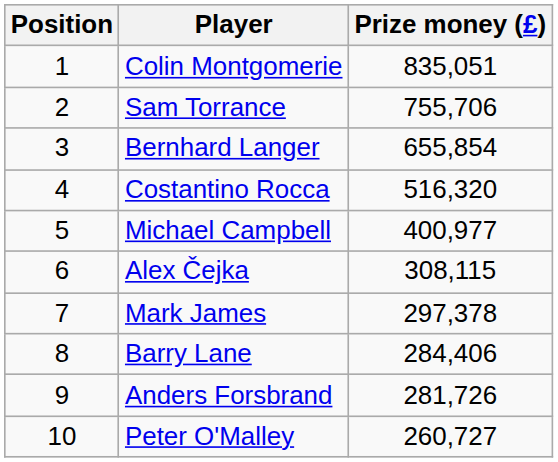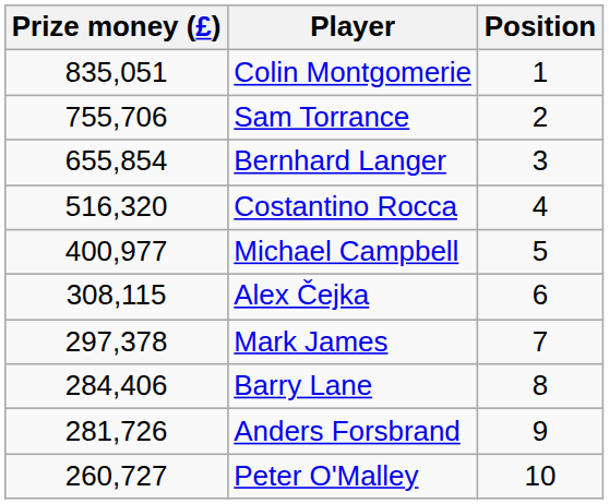 <table class="wikitable">
 <tr>
+<th>Prize money (<a href='#'>£</a>)</th>
+<th>Player</th>
 <th>Position</th>
-<th>Player</th>
-<th>Prize money (<a href='#'>£</a>)</th>
 </tr>
 <tr>
+<td align=center>835,051</td>
+<td> <a href='#'>Colin Montgomerie</a></td>
 <td align=center>1</td>
-<td> <a href='#'>Colin Montgomerie</a></td>
-<td align=center>835,051</td>
 </tr>
 <tr>
+<td align=center>755,706</td>
+<td> <a href='#'>Sam Torrance</a></td>
 <td align=center>2</td>
-<td> <a href='#'>Sam Torrance</a></td>
-<td align=center>755,706</td>
 </tr>
 <tr>
+<td align=center>655,854</td>
+<td> <a href='#'>Bernhard Langer</a></td>
 <td align=center>3</td>
-<td> <a href='#'>Bernhard Langer</a></td>
-<td align=center>655,854</td>
 </tr>
 <tr>
+<td align=center>516,320</td>
+<td> <a href='#'>Costantino Rocca</a></td>
 <td align=center>4</td>
-<td> <a href='#'>Costantino Rocca</a></td>
-<td align=center>516,320</td>
 </tr>
 <tr>
+<td align=center>400,977</td>
+<td> <a href='#'>Michael Campbell</a></td>
 <td align=center>5</td>
-<td> <a href='#'>Michael Campbell</a></td>
-<td align=center>400,977</td>
 </tr>
 <tr>
+<td align=center>308,115</td>
+<td> <a href='#'>Alex Čejka</a></td>
 <td align=center>6</td>
-<td> <a href='#'>Alex Čejka</a></td>
-<td align=center>308,115</td>
 </tr>
 <tr>
+<td align=center>297,378</td>
+<td> <a href='#'>Mark James</a></td>
 <td align=center>7</td>
-<td> <a href='#'>Mark James</a></td>
-<td align=center>297,378</td>
 </tr>
 <tr>
+<td align=center>284,406</td>
+<td> <a href='#'>Barry Lane</a></td>
 <td align=center>8</td>
-<td> <a href='#'>Barry Lane</a></td>
-<td align=center>284,406</td>
 </tr>
 <tr>
+<td align=center>281,726</td>
+<td> <a href='#'>Anders Forsbrand</a></td>
 <td align=center>9</td>
-<td> <a href='#'>Anders Forsbrand</a></td>
-<td align=center>281,726</td>
 </tr>
 <tr>
+<td align=center>260,727</td>
+<td> <a href='#'>Peter O'Malley</a></td>
 <td align=center>10</td>
-<td> <a href='#'>Peter O'Malley</a></td>
-<td align=center>260,727</td>
 </tr>
 </table>
